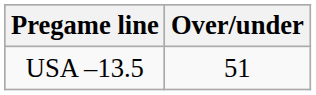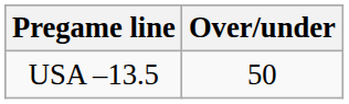 <table class="wikitable">
 <tr align="center">
 <th style=>Pregame line</th>
 <th style=>Over/under</th>
 </tr>
 <tr align="center">
 <td>USA –13.5</td>
-<td>51</td>
+<td>50</td>
 </tr>
 </table>
